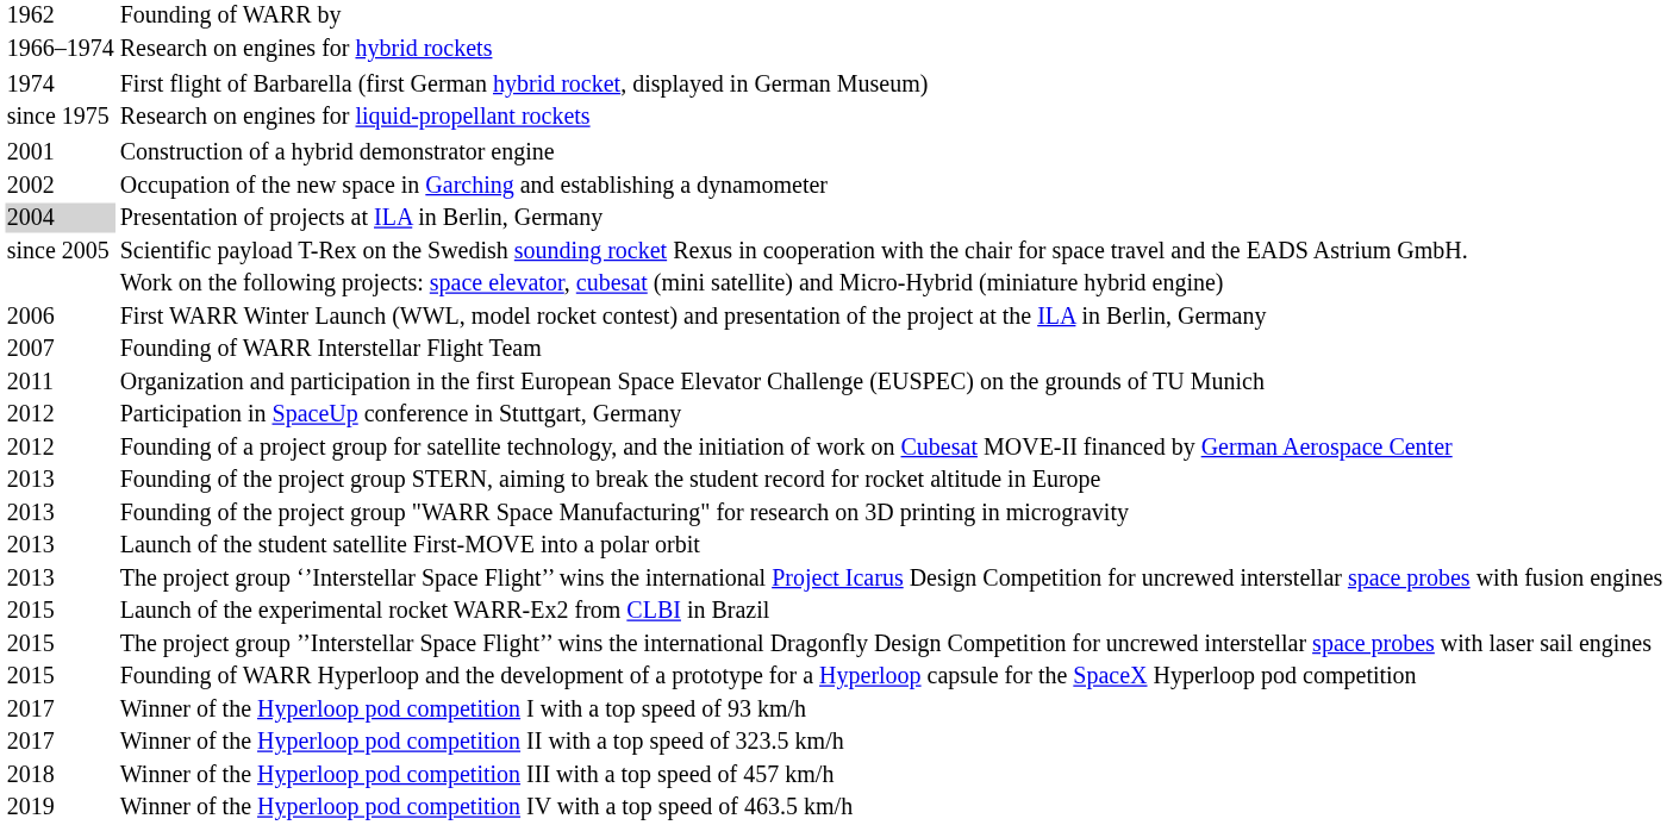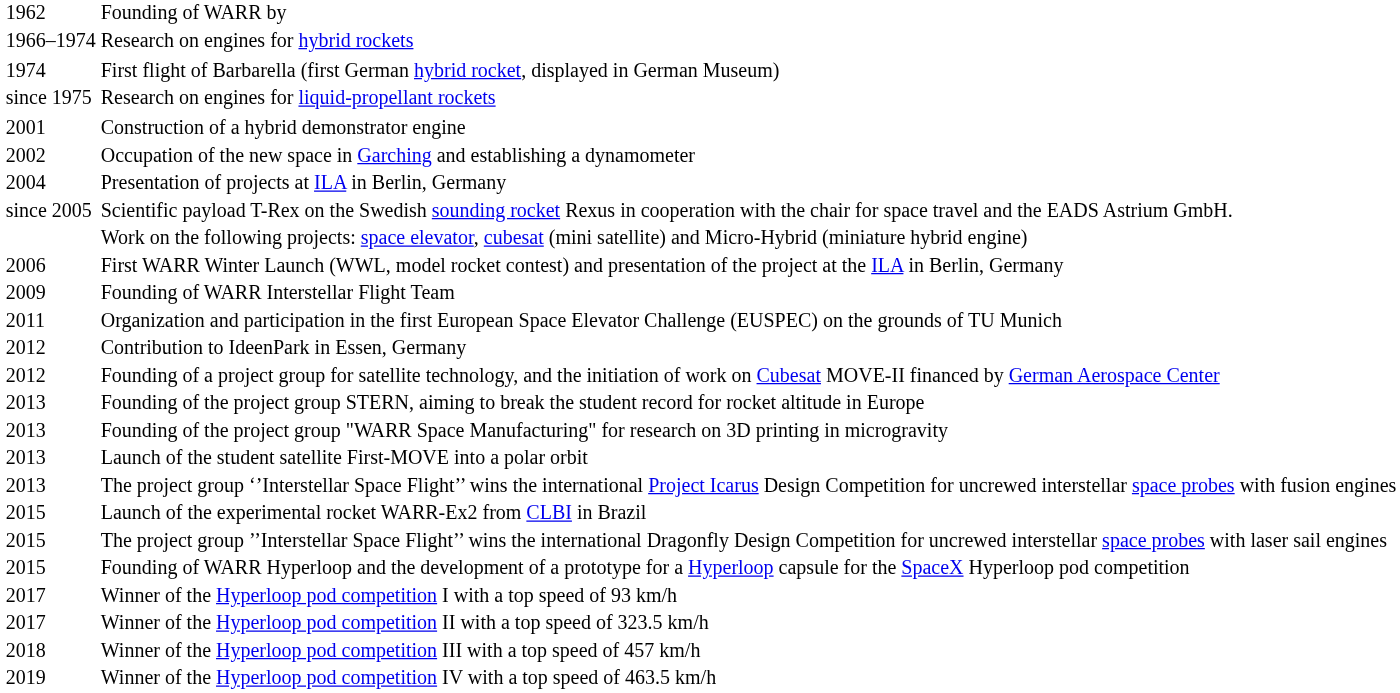 <table class="toptextcells">
 <tr>
 <td>1962</td>
 <td>Founding of WARR by </td>
 </tr>
 <tr>
 <td>1966–1974</td>
 <td>Research on engines for <a href='#'>hybrid rockets</a></td>
 </tr>
 <tr>
 </tr>
 <tr>
 <td>1974</td>
 <td>First flight of Barbarella (first German <a href='#'>hybrid rocket</a>, displayed in German Museum)</td>
 </tr>
 <tr>
 <td>since 1975</td>
 <td>Research on engines for <a href='#'>liquid-propellant rockets</a></td>
 </tr>
 <tr>
 </tr>
 <tr>
 <td>2001</td>
 <td>Construction of a hybrid demonstrator engine</td>
 </tr>
 <tr>
 <td>2002</td>
 <td>Occupation of the new space in <a href='#'>Garching</a> and establishing a dynamometer</td>
 </tr>
 <tr>
-<td style="background: lightgrey;">2004</td>
+<td>2004</td>
 <td>Presentation of projects at <a href='#'>ILA</a> in Berlin, Germany</td>
 </tr>
 <tr>
 <td>since 2005</td>
 <td>Scientific payload T-Rex on the Swedish <a href='#'>sounding rocket</a> Rexus in cooperation with the chair for space travel and the EADS Astrium GmbH.</td>
 </tr>
 <tr>
 <td></td>
 <td>Work on the following projects: <a href='#'>space elevator</a>, <a href='#'>cubesat</a> (mini satellite) and Micro-Hybrid (miniature hybrid engine)</td>
 </tr>
 <tr>
 <td>2006</td>
 <td>First WARR Winter Launch (WWL, model rocket contest) and presentation of the project at the  <a href='#'>ILA</a> in Berlin, Germany</td>
 </tr>
 <tr>
-<td>2007</td>
+<td>2009</td>
 <td>Founding of WARR Interstellar Flight Team </td>
 <td></td>
 </tr>
 <tr>
 <td>2011</td>
 <td>Organization and participation in the first European Space Elevator Challenge (EUSPEC) on the grounds of TU Munich</td>
 <td></td>
 </tr>
 <tr>
 <td>2012</td>
-<td>Participation in <a href='#'>SpaceUp</a> conference in Stuttgart, Germany</td>
+<td>Contribution to IdeenPark in Essen, Germany </td>
 <td></td>
 </tr>
 <tr>
 <td>2012</td>
 <td>Founding of a project group for satellite technology, and the initiation of work on <a href='#'>Cubesat</a> MOVE-II financed by <a href='#'>German Aerospace Center</a></td>
 <td></td>
 </tr>
 <tr>
 <td>2013</td>
 <td>Founding of the project group STERN, aiming to break the student record for rocket altitude in Europe</td>
 <td></td>
 </tr>
 <tr>
 <td>2013</td>
 <td>Founding of the project group "WARR Space Manufacturing" for research on 3D printing in microgravity</td>
 <td></td>
 </tr>
 <tr>
 <td>2013</td>
 <td>Launch of the student satellite First-MOVE into a polar orbit</td>
 <td></td>
 </tr>
 <tr>
 <td>2013</td>
 <td>The project group ‘’Interstellar Space Flight’’ wins the international <a href='#'>Project Icarus</a> Design Competition for uncrewed interstellar <a href='#'>space probes</a> with fusion engines</td>
 <td></td>
 </tr>
 <tr>
 <td>2015</td>
 <td>Launch of the experimental rocket WARR-Ex2 from  <a href='#'>CLBI</a> in Brazil</td>
 <td></td>
 </tr>
 <tr>
 <td>2015</td>
 <td>The project group ’’Interstellar Space Flight’’ wins the international Dragonfly Design Competition for uncrewed interstellar <a href='#'>space probes</a> with laser sail engines</td>
 <td></td>
 </tr>
 <tr>
 <td>2015</td>
 <td>Founding of WARR Hyperloop and the development of a prototype for a <a href='#'>Hyperloop</a> capsule for the <a href='#'>SpaceX</a> Hyperloop pod competition</td>
 </tr>
 <tr>
 <td>2017</td>
 <td>Winner of the <a href='#'>Hyperloop pod competition</a> I with a top speed of 93 km/h</td>
 </tr>
 <tr>
 <td>2017</td>
 <td>Winner of the <a href='#'>Hyperloop pod competition</a> II with a top speed of 323.5 km/h</td>
 </tr>
 <tr>
 <td>2018</td>
 <td>Winner of the <a href='#'>Hyperloop pod competition</a> III with a top speed of 457 km/h</td>
 </tr>
 <tr>
 <td>2019</td>
 <td>Winner of the <a href='#'>Hyperloop pod competition</a> IV with a top speed of 463.5 km/h</td>
 </tr>
 </table>
